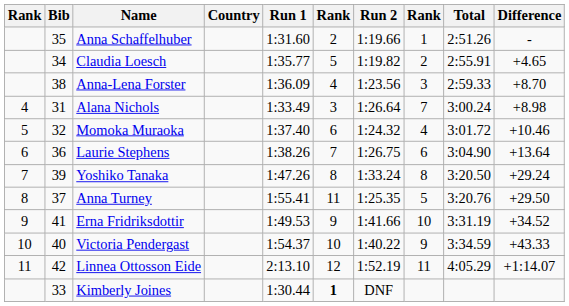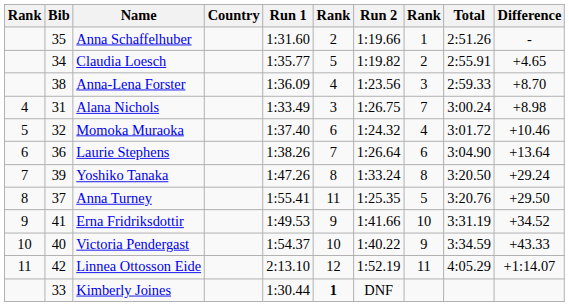 <table class="wikitable sortable" style="text-align:center">
 <tr>
 <th>Rank</th>
 <th>Bib</th>
 <th>Name</th>
 <th>Country</th>
 <th>Run 1</th>
 <th>Rank</th>
 <th>Run 2</th>
 <th>Rank</th>
 <th>Total</th>
 <th>Difference</th>
 </tr>
 <tr>
 <td></td>
 <td>35</td>
 <td align=left><a href='#'>Anna Schaffelhuber</a></td>
 <td align=left></td>
 <td>1:31.60</td>
 <td>2</td>
 <td>1:19.66</td>
 <td>1</td>
 <td>2:51.26</td>
 <td>-</td>
 </tr>
 <tr>
 <td></td>
 <td>34</td>
 <td align=left><a href='#'>Claudia Loesch</a></td>
 <td align=left></td>
 <td>1:35.77</td>
 <td>5</td>
 <td>1:19.82</td>
 <td>2</td>
 <td>2:55.91</td>
 <td>+4.65</td>
 </tr>
 <tr>
 <td></td>
 <td>38</td>
 <td align=left><a href='#'>Anna-Lena Forster</a></td>
 <td align=left></td>
 <td>1:36.09</td>
 <td>4</td>
 <td>1:23.56</td>
 <td>3</td>
 <td>2:59.33</td>
 <td>+8.70</td>
 </tr>
 <tr>
 <td>4</td>
 <td>31</td>
 <td align=left><a href='#'>Alana Nichols</a></td>
 <td align=left></td>
 <td>1:33.49</td>
 <td>3</td>
-<td>1:26.64</td>
+<td>1:26.75</td>
 <td>7</td>
 <td>3:00.24</td>
 <td>+8.98</td>
 </tr>
 <tr>
 <td>5</td>
 <td>32</td>
 <td align=left><a href='#'>Momoka Muraoka</a></td>
 <td align=left></td>
 <td>1:37.40</td>
 <td>6</td>
 <td>1:24.32</td>
 <td>4</td>
 <td>3:01.72</td>
 <td>+10.46</td>
 </tr>
 <tr>
 <td>6</td>
 <td>36</td>
 <td align=left><a href='#'>Laurie Stephens</a></td>
 <td align=left></td>
 <td>1:38.26</td>
 <td>7</td>
-<td>1:26.75</td>
+<td>1:26.64</td>
 <td>6</td>
 <td>3:04.90</td>
 <td>+13.64</td>
 </tr>
 <tr>
 <td>7</td>
 <td>39</td>
 <td align=left><a href='#'>Yoshiko Tanaka</a></td>
 <td align=left></td>
 <td>1:47.26</td>
 <td>8</td>
 <td>1:33.24</td>
 <td>8</td>
 <td>3:20.50</td>
 <td>+29.24</td>
 </tr>
 <tr>
 <td>8</td>
 <td>37</td>
 <td align=left><a href='#'>Anna Turney</a></td>
 <td align=left></td>
 <td>1:55.41</td>
 <td>11</td>
 <td>1:25.35</td>
 <td>5</td>
 <td>3:20.76</td>
 <td>+29.50</td>
 </tr>
 <tr>
 <td>9</td>
 <td>41</td>
 <td align=left><a href='#'>Erna Fridriksdottir</a></td>
 <td align=left></td>
 <td>1:49.53</td>
 <td>9</td>
 <td>1:41.66</td>
 <td>10</td>
 <td>3:31.19</td>
 <td>+34.52</td>
 </tr>
 <tr>
 <td>10</td>
 <td>40</td>
 <td align=left><a href='#'>Victoria Pendergast</a></td>
 <td align=left></td>
 <td>1:54.37</td>
 <td>10</td>
 <td>1:40.22</td>
 <td>9</td>
 <td>3:34.59</td>
 <td>+43.33</td>
 </tr>
 <tr>
 <td>11</td>
 <td>42</td>
 <td align=left><a href='#'>Linnea Ottosson Eide</a></td>
 <td align=left></td>
 <td>2:13.10</td>
 <td>12</td>
 <td>1:52.19</td>
 <td>11</td>
 <td>4:05.29</td>
 <td>+1:14.07</td>
 </tr>
 <tr>
 <td></td>
 <td>33</td>
 <td align=left><a href='#'>Kimberly Joines</a></td>
 <td align=left></td>
 <td>1:30.44</td>
 <td><strong>1</strong></td>
 <td>DNF</td>
 <td></td>
 <td></td>
 <td></td>
 </tr>
 </table>
